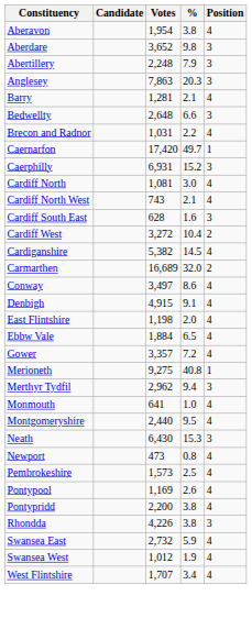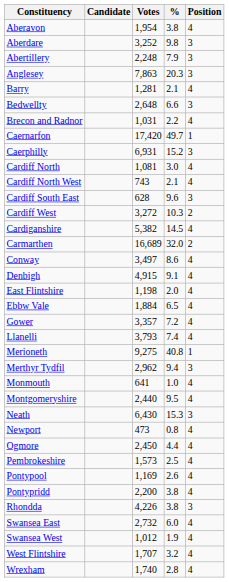 <table class="wikitable sortable">
 <tr>
 <th>Constituency</th>
 <th>Candidate</th>
 <th>Votes</th>
 <th>%</th>
 <th>Position</th>
 </tr>
 <tr>
 <td><a href='#'>Aberavon</a></td>
 <td></td>
 <td>1,954</td>
 <td>3.8</td>
 <td>4</td>
 </tr>
 <tr>
 <td><a href='#'>Aberdare</a></td>
 <td></td>
-<td>3,652</td>
+<td>3,252</td>
 <td>9.8</td>
 <td>3</td>
 </tr>
 <tr>
 <td><a href='#'>Abertillery</a></td>
 <td></td>
 <td>2,248</td>
 <td>7.9</td>
 <td>3</td>
 </tr>
 <tr>
 <td><a href='#'>Anglesey</a></td>
 <td></td>
 <td>7,863</td>
 <td>20.3</td>
 <td>3</td>
 </tr>
 <tr>
 <td><a href='#'>Barry</a></td>
 <td></td>
 <td>1,281</td>
 <td>2.1</td>
 <td>4</td>
 </tr>
 <tr>
 <td><a href='#'>Bedwellty</a></td>
 <td></td>
 <td>2,648</td>
 <td>6.6</td>
 <td>3</td>
 </tr>
 <tr>
 <td><a href='#'>Brecon and Radnor</a></td>
 <td></td>
 <td>1,031</td>
 <td>2.2</td>
 <td>4</td>
 </tr>
 <tr>
 <td><a href='#'>Caernarfon</a></td>
 <td></td>
 <td>17,420</td>
 <td>49.7</td>
 <td>1</td>
 </tr>
 <tr>
 <td><a href='#'>Caerphilly</a></td>
 <td></td>
 <td>6,931</td>
 <td>15.2</td>
 <td>3</td>
 </tr>
 <tr>
 <td><a href='#'>Cardiff North</a></td>
 <td></td>
 <td>1,081</td>
 <td>3.0</td>
 <td>4</td>
 </tr>
 <tr>
 <td><a href='#'>Cardiff North West</a></td>
 <td></td>
 <td>743</td>
 <td>2.1</td>
 <td>4</td>
 </tr>
 <tr>
 <td><a href='#'>Cardiff South East</a></td>
 <td></td>
 <td>628</td>
-<td>1.6</td>
+<td>9.6</td>
 <td>3</td>
 </tr>
 <tr>
 <td><a href='#'>Cardiff West</a></td>
 <td></td>
 <td>3,272</td>
-<td>10.4</td>
+<td>10.3</td>
 <td>2</td>
 </tr>
 <tr>
 <td><a href='#'>Cardiganshire</a></td>
 <td></td>
 <td>5,382</td>
 <td>14.5</td>
 <td>4</td>
 </tr>
 <tr>
 <td><a href='#'>Carmarthen</a></td>
 <td></td>
 <td>16,689</td>
 <td>32.0</td>
 <td>2</td>
 </tr>
 <tr>
 <td><a href='#'>Conway</a></td>
 <td></td>
 <td>3,497</td>
 <td>8.6</td>
 <td>4</td>
 </tr>
 <tr>
 <td><a href='#'>Denbigh</a></td>
 <td></td>
 <td>4,915</td>
 <td>9.1</td>
 <td>4</td>
 </tr>
 <tr>
 <td><a href='#'>East Flintshire</a></td>
 <td></td>
 <td>1,198</td>
 <td>2.0</td>
 <td>4</td>
 </tr>
 <tr>
 <td><a href='#'>Ebbw Vale</a></td>
 <td></td>
 <td>1,884</td>
 <td>6.5</td>
 <td>4</td>
 </tr>
 <tr>
 <td><a href='#'>Gower</a></td>
 <td></td>
 <td>3,357</td>
 <td>7.2</td>
 <td>4</td>
 </tr>
 <tr>
+<td><a href='#'>Llanelli</a></td>
+<td></td>
+<td>3,793</td>
+<td>7.4</td>
+<td>4</td>
+</tr>
+<tr>
 <td><a href='#'>Merioneth</a></td>
 <td></td>
 <td>9,275</td>
 <td>40.8</td>
 <td>1</td>
 </tr>
 <tr>
 <td><a href='#'>Merthyr Tydfil</a></td>
 <td></td>
 <td>2,962</td>
 <td>9.4</td>
 <td>3</td>
 </tr>
 <tr>
 <td><a href='#'>Monmouth</a></td>
 <td></td>
 <td>641</td>
 <td>1.0</td>
 <td>4</td>
 </tr>
 <tr>
 <td><a href='#'>Montgomeryshire</a></td>
 <td></td>
 <td>2,440</td>
 <td>9.5</td>
 <td>4</td>
 </tr>
 <tr>
 <td><a href='#'>Neath</a></td>
 <td></td>
 <td>6,430</td>
 <td>15.3</td>
 <td>3</td>
 </tr>
 <tr>
 <td><a href='#'>Newport</a></td>
 <td></td>
 <td>473</td>
 <td>0.8</td>
 <td>4</td>
 </tr>
 <tr>
+<td><a href='#'>Ogmore</a></td>
+<td></td>
+<td>2,450</td>
+<td>4.4</td>
+<td>4</td>
+</tr>
+<tr>
 <td><a href='#'>Pembrokeshire</a></td>
 <td></td>
 <td>1,573</td>
 <td>2.5</td>
 <td>4</td>
 </tr>
 <tr>
 <td><a href='#'>Pontypool</a></td>
 <td></td>
 <td>1,169</td>
 <td>2.6</td>
 <td>4</td>
 </tr>
 <tr>
 <td><a href='#'>Pontypridd</a></td>
 <td></td>
 <td>2,200</td>
 <td>3.8</td>
 <td>4</td>
 </tr>
 <tr>
 <td><a href='#'>Rhondda</a></td>
 <td></td>
 <td>4,226</td>
 <td>3.8</td>
 <td>3</td>
 </tr>
 <tr>
 <td><a href='#'>Swansea East</a></td>
 <td></td>
 <td>2,732</td>
-<td>5.9</td>
+<td>6.0</td>
 <td>4</td>
 </tr>
 <tr>
 <td><a href='#'>Swansea West</a></td>
 <td></td>
 <td>1,012</td>
 <td>1.9</td>
 <td>4</td>
 </tr>
 <tr>
 <td><a href='#'>West Flintshire</a></td>
 <td></td>
 <td>1,707</td>
-<td>3.4</td>
+<td>3.2</td>
+<td>4</td>
+</tr>
+<tr>
+<td><a href='#'>Wrexham</a></td>
+<td></td>
+<td>1,740</td>
+<td>2.8</td>
 <td>4</td>
 </tr>
 </table>
